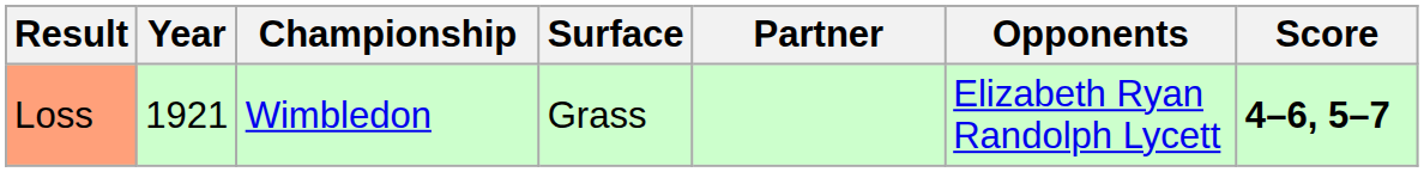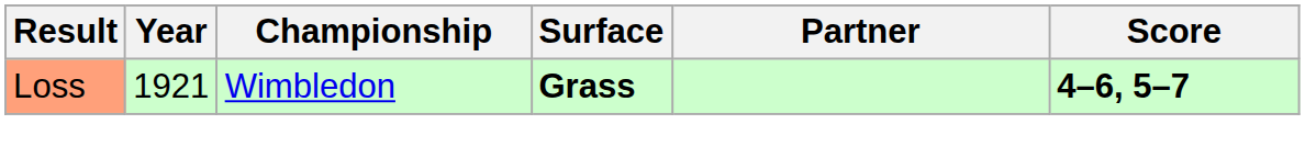 <table class="sortable wikitable">
 <tr>
 <th style="width:40px">Result</th>
 <th style="width:30px">Year</th>
 <th style="width:140px">Championship</th>
 <th style="width:50px">Surface</th>
 <th style="width:170px">Partner</th>
-<th style="width:170px">Opponents</th>
 <th style="width:110px" class="unsortable">Score</th>
 </tr>
 <tr style="background:#cfc;">
 <td style="background:#ffa07a;">Loss</td>
 <td>1921</td>
 <td><a href='#'>Wimbledon</a></td>
-<td>Grass</td>
+<td><strong>Grass</strong></td>
 <td></td>
-<td> <a href='#'>Elizabeth Ryan</a> <br>  <a href='#'>Randolph Lycett</a></td>
 <td><strong>4–6, 5–7</strong></td>
 </tr>
 </table>
